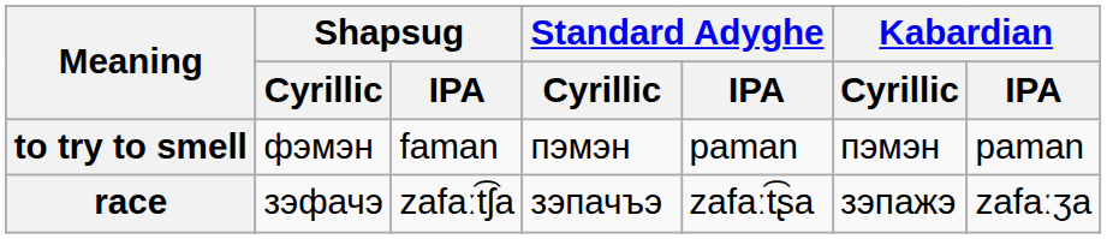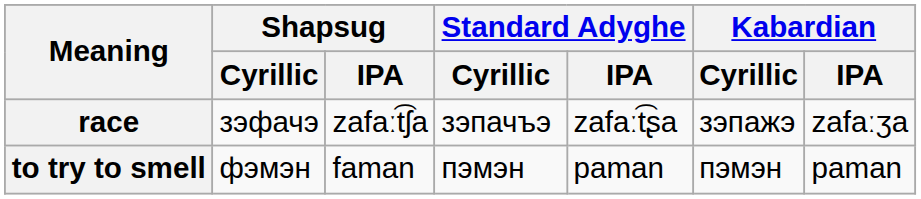 <table class="wikitable">
 <tr>
 <th rowspan="2">Meaning</th>
 <th colspan="2">Shapsug</th>
 <th colspan="2"><a href='#'>Standard Adyghe</a></th>
 <th colspan="2"><a href='#'>Kabardian</a></th>
 </tr>
 <tr>
 <th>Cyrillic</th>
 <th>IPA</th>
 <th>Cyrillic</th>
 <th>IPA</th>
 <th>Cyrillic</th>
 <th>IPA</th>
 </tr>
 <tr>
+<th>race</th>
+<td>зэфачэ</td>
+<td>zafaːt͡ʃa</td>
+<td>зэпачъэ</td>
+<td>zafaːt͡ʂa</td>
+<td>зэпажэ</td>
+<td>zafaːʒa</td>
+</tr>
+<tr>
 <th>to try to smell</th>
 <td>фэмэн</td>
 <td>faman</td>
 <td>пэмэн</td>
 <td>paman</td>
 <td>пэмэн</td>
 <td>paman</td>
 </tr>
-<tr>
-<th>race</th>
-<td>зэфачэ</td>
-<td>zafaːt͡ʃa</td>
-<td>зэпачъэ</td>
-<td>zafaːt͡ʂa</td>
-<td>зэпажэ</td>
-<td>zafaːʒa</td>
-</tr>
 </table>
